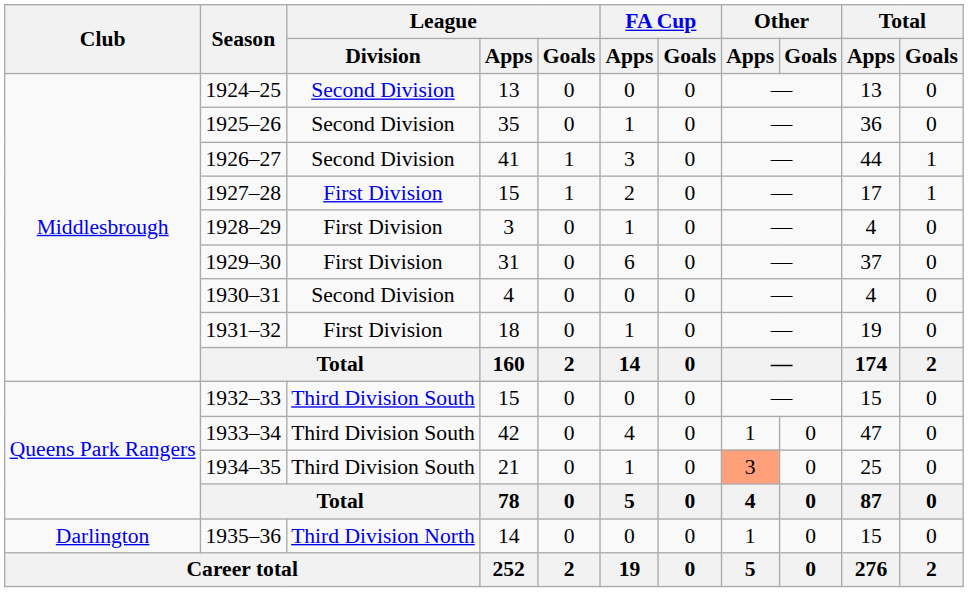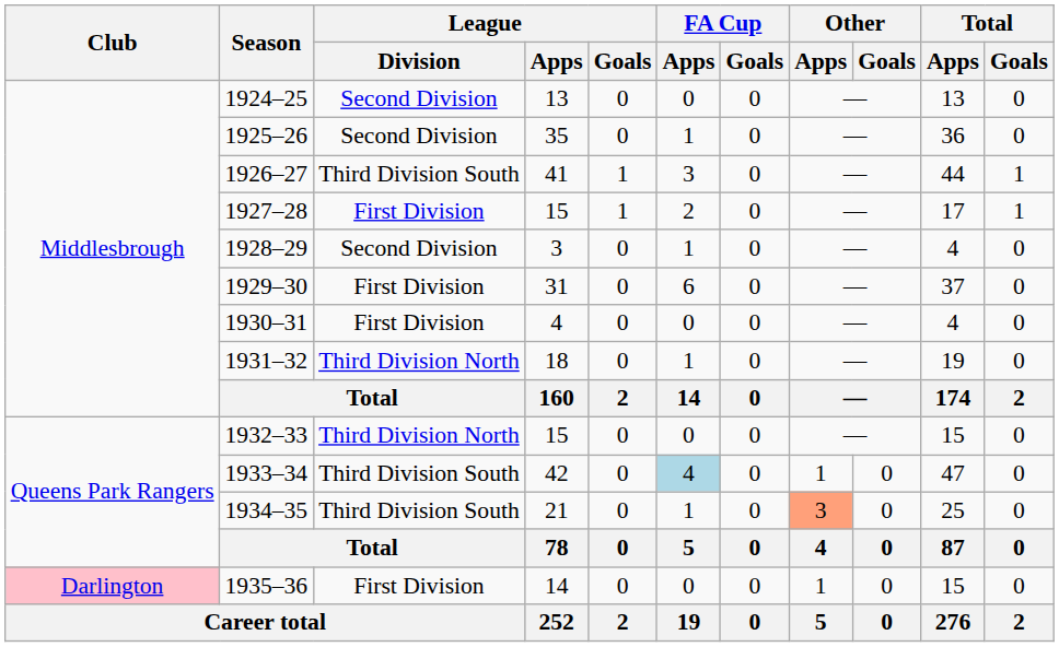 <table class="wikitable" style="text-align:center;">
 <tr>
 <th rowspan="2">Club</th>
 <th rowspan="2">Season</th>
 <th colspan="3">League</th>
 <th colspan="2"><a href='#'>FA Cup</a></th>
 <th colspan="2">Other</th>
 <th colspan="2">Total</th>
 </tr>
 <tr>
 <th>Division</th>
 <th>Apps</th>
 <th>Goals</th>
 <th>Apps</th>
 <th>Goals</th>
 <th>Apps</th>
 <th>Goals</th>
 <th>Apps</th>
 <th>Goals</th>
 </tr>
 <tr>
 <td rowspan="9"><a href='#'>Middlesbrough</a></td>
 <td>1924–25</td>
 <td><a href='#'>Second Division</a></td>
 <td>13</td>
 <td>0</td>
 <td>0</td>
 <td>0</td>
 <td colspan="2">—</td>
 <td>13</td>
 <td>0</td>
 </tr>
 <tr>
 <td>1925–26</td>
 <td>Second Division</td>
 <td>35</td>
 <td>0</td>
 <td>1</td>
 <td>0</td>
 <td colspan="2">—</td>
 <td>36</td>
 <td>0</td>
 </tr>
 <tr>
 <td>1926–27</td>
-<td>Second Division</td>
+<td>Third Division South</td>
 <td>41</td>
 <td>1</td>
 <td>3</td>
 <td>0</td>
 <td colspan="2">—</td>
 <td>44</td>
 <td>1</td>
 </tr>
 <tr>
 <td>1927–28</td>
 <td><a href='#'>First Division</a></td>
 <td>15</td>
 <td>1</td>
 <td>2</td>
 <td>0</td>
 <td colspan="2">—</td>
 <td>17</td>
 <td>1</td>
 </tr>
 <tr>
 <td>1928–29</td>
-<td>First Division</td>
+<td>Second Division</td>
 <td>3</td>
 <td>0</td>
 <td>1</td>
 <td>0</td>
 <td colspan="2">—</td>
 <td>4</td>
 <td>0</td>
 </tr>
 <tr>
 <td>1929–30</td>
 <td>First Division</td>
 <td>31</td>
 <td>0</td>
 <td>6</td>
 <td>0</td>
 <td colspan="2">—</td>
 <td>37</td>
 <td>0</td>
 </tr>
 <tr>
 <td>1930–31</td>
-<td>Second Division</td>
+<td>First Division</td>
 <td>4</td>
 <td>0</td>
 <td>0</td>
 <td>0</td>
 <td colspan="2">—</td>
 <td>4</td>
 <td>0</td>
 </tr>
 <tr>
 <td>1931–32</td>
-<td>First Division</td>
+<td><a href='#'>Third Division North</a></td>
 <td>18</td>
 <td>0</td>
 <td>1</td>
 <td>0</td>
 <td colspan="2">—</td>
 <td>19</td>
 <td>0</td>
 </tr>
 <tr>
 <th colspan="2">Total</th>
 <th>160</th>
 <th>2</th>
 <th>14</th>
 <th>0</th>
 <th colspan="2">—</th>
 <th>174</th>
 <th>2</th>
 </tr>
 <tr>
 <td rowspan="4"><a href='#'>Queens Park Rangers</a></td>
 <td>1932–33</td>
-<td><a href='#'>Third Division South</a></td>
+<td><a href='#'>Third Division North</a></td>
 <td>15</td>
 <td>0</td>
 <td>0</td>
 <td>0</td>
 <td colspan="2">—</td>
 <td>15</td>
 <td>0</td>
 </tr>
 <tr>
 <td>1933–34</td>
 <td>Third Division South</td>
 <td>42</td>
 <td>0</td>
-<td>4</td>
+<td style="background: lightblue;">4</td>
 <td>0</td>
 <td>1</td>
 <td>0</td>
 <td>47</td>
 <td>0</td>
 </tr>
 <tr>
 <td>1934–35</td>
 <td>Third Division South</td>
 <td>21</td>
 <td>0</td>
 <td>1</td>
 <td>0</td>
 <td style="background: lightsalmon;">3</td>
 <td>0</td>
 <td>25</td>
 <td>0</td>
 </tr>
 <tr>
 <th colspan="2">Total</th>
 <th>78</th>
 <th>0</th>
 <th>5</th>
 <th>0</th>
 <th>4</th>
 <th>0</th>
 <th>87</th>
 <th>0</th>
 </tr>
 <tr>
-<td><a href='#'>Darlington</a></td>
+<td style="background: pink;"><a href='#'>Darlington</a></td>
 <td>1935–36</td>
-<td><a href='#'>Third Division North</a></td>
+<td>First Division</td>
 <td>14</td>
 <td>0</td>
 <td>0</td>
 <td>0</td>
 <td>1</td>
 <td>0</td>
 <td>15</td>
 <td>0</td>
 </tr>
 <tr>
 <th colspan="3">Career total</th>
 <th>252</th>
 <th>2</th>
 <th>19</th>
 <th>0</th>
 <th>5</th>
 <th>0</th>
 <th>276</th>
 <th>2</th>
 </tr>
 </table>
